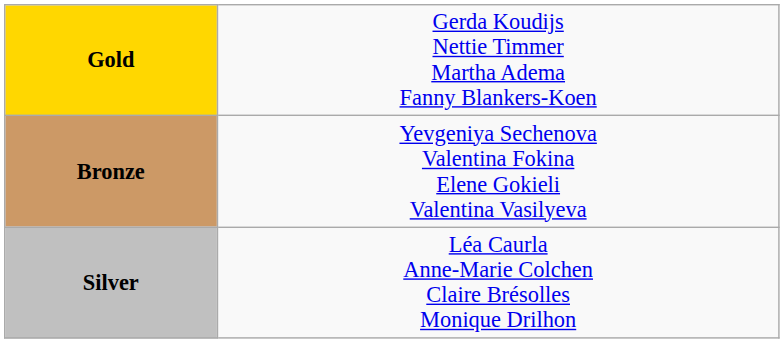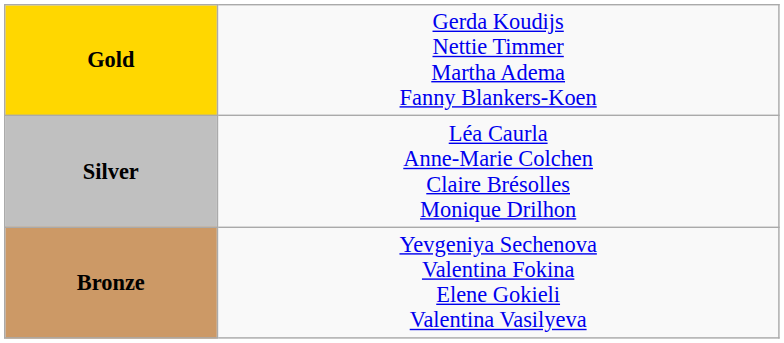 <table class="wikitable" style="text-align:center; " width="35%">
 <tr>
 <td bgcolor="gold"><strong>Gold</strong></td>
 <td><a href='#'>Gerda Koudijs</a><br><a href='#'>Nettie Timmer</a><br><a href='#'>Martha Adema</a><br><a href='#'>Fanny Blankers-Koen</a><br><small><em></em></small></td>
 </tr>
 <tr>
+<td bgcolor="silver"><strong>Silver</strong></td>
+<td><a href='#'>Léa Caurla</a><br><a href='#'>Anne-Marie Colchen</a><br><a href='#'>Claire Brésolles</a><br><a href='#'>Monique Drilhon</a><br><small><em></em></small></td>
+</tr>
+<tr>
 <td bgcolor="CC9966"><strong>Bronze</strong></td>
 <td><a href='#'>Yevgeniya Sechenova</a><br><a href='#'>Valentina Fokina</a><br><a href='#'>Elene Gokieli</a><br><a href='#'>Valentina Vasilyeva</a><br><small><em></em></small></td>
 </tr>
-<tr>
-<td bgcolor="silver"><strong>Silver</strong></td>
-<td><a href='#'>Léa Caurla</a><br><a href='#'>Anne-Marie Colchen</a><br><a href='#'>Claire Brésolles</a><br><a href='#'>Monique Drilhon</a><br><small><em></em></small></td>
-</tr>
 </table>
